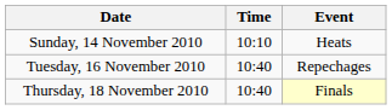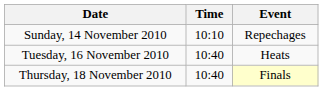 <table class = "wikitable" style="text-align:center;">
 <tr>
 <th width=220>Date</th>
 <th width=50>Time</th>
 <th width=100>Event</th>
 </tr>
 <tr>
 <td>Sunday, 14 November 2010</td>
 <td>10:10</td>
-<td>Heats</td>
+<td>Repechages</td>
 </tr>
 <tr>
 <td>Tuesday, 16 November 2010</td>
 <td>10:40</td>
-<td>Repechages</td>
+<td>Heats</td>
 </tr>
 <tr>
 <td>Thursday, 18 November 2010</td>
 <td>10:40</td>
 <td bgcolor=ffffcc>Finals</td>
 </tr>
 </table>
